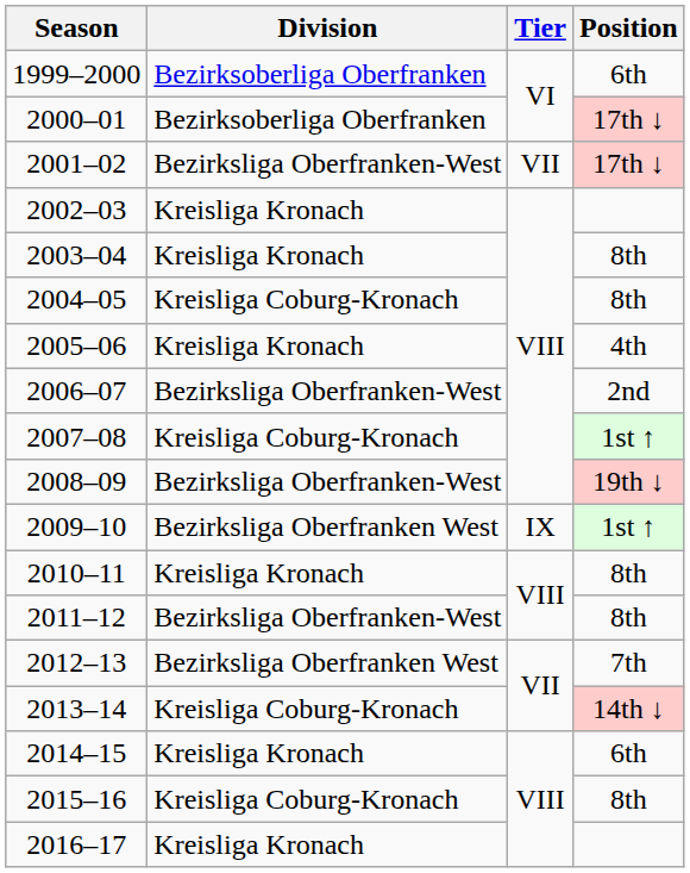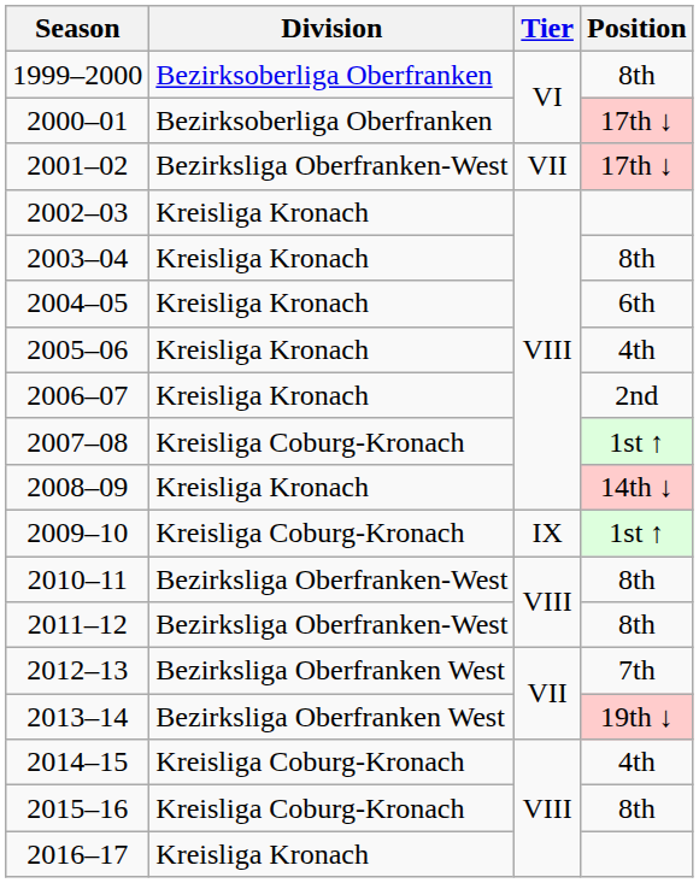 <table class="wikitable">
 <tr>
 <th>Season</th>
 <th>Division</th>
 <th><a href='#'>Tier</a></th>
 <th>Position</th>
 </tr>
 <tr align="center">
 <td>1999–2000</td>
 <td align="left"><a href='#'>Bezirksoberliga Oberfranken</a></td>
 <td rowspan=2>VI</td>
-<td>6th</td>
+<td>8th</td>
 </tr>
 <tr align="center">
 <td>2000–01</td>
 <td align="left">Bezirksoberliga Oberfranken</td>
 <td style="background:#ffcccc">17th ↓</td>
 </tr>
 <tr align="center">
 <td>2001–02</td>
 <td align="left">Bezirksliga Oberfranken-West</td>
 <td>VII</td>
 <td style="background:#ffcccc">17th ↓</td>
 </tr>
 <tr align="center">
 <td>2002–03</td>
 <td align="left">Kreisliga Kronach</td>
 <td rowspan=7>VIII</td>
 <td></td>
 </tr>
 <tr align="center">
 <td>2003–04</td>
 <td align="left">Kreisliga Kronach</td>
 <td>8th</td>
 </tr>
 <tr align="center">
 <td>2004–05</td>
-<td align="left">Kreisliga Coburg-Kronach</td>
-<td>8th</td>
+<td align="left">Kreisliga Kronach</td>
+<td>6th</td>
 </tr>
 <tr align="center">
 <td>2005–06</td>
 <td align="left">Kreisliga Kronach</td>
 <td>4th</td>
 </tr>
 <tr align="center">
 <td>2006–07</td>
-<td align="left">Bezirksliga Oberfranken-West</td>
+<td align="left">Kreisliga Kronach</td>
 <td>2nd</td>
 </tr>
 <tr align="center">
 <td>2007–08</td>
 <td align="left">Kreisliga Coburg-Kronach</td>
 <td style="background:#ddffdd">1st ↑</td>
 </tr>
 <tr align="center">
 <td>2008–09</td>
-<td align="left">Bezirksliga Oberfranken-West</td>
-<td style="background:#ffcccc">19th ↓</td>
+<td align="left">Kreisliga Kronach</td>
+<td style="background:#ffcccc">14th ↓</td>
 </tr>
 <tr align="center">
 <td>2009–10</td>
-<td align="left">Bezirksliga Oberfranken West</td>
+<td align="left">Kreisliga Coburg-Kronach</td>
 <td>IX</td>
 <td style="background:#ddffdd">1st ↑</td>
 </tr>
 <tr align="center">
 <td>2010–11</td>
-<td align="left">Kreisliga Kronach</td>
+<td align="left">Bezirksliga Oberfranken-West</td>
 <td rowspan=2>VIII</td>
 <td>8th</td>
 </tr>
 <tr align="center">
 <td>2011–12</td>
 <td align="left">Bezirksliga Oberfranken-West</td>
 <td>8th</td>
 </tr>
 <tr align="center">
 <td>2012–13</td>
 <td align="left">Bezirksliga Oberfranken West</td>
 <td rowspan=2>VII</td>
 <td>7th</td>
 </tr>
 <tr align="center">
 <td>2013–14</td>
-<td align="left">Kreisliga Coburg-Kronach</td>
-<td style="background:#ffcccc">14th ↓</td>
+<td align="left">Bezirksliga Oberfranken West</td>
+<td style="background:#ffcccc">19th ↓</td>
 </tr>
 <tr align="center">
 <td>2014–15</td>
-<td align="left">Kreisliga Kronach</td>
+<td align="left">Kreisliga Coburg-Kronach</td>
 <td rowspan=3>VIII</td>
-<td>6th</td>
+<td>4th</td>
 </tr>
 <tr align="center">
 <td>2015–16</td>
 <td align="left">Kreisliga Coburg-Kronach</td>
 <td>8th</td>
 </tr>
 <tr align="center">
 <td>2016–17</td>
 <td align="left">Kreisliga Kronach</td>
 <td></td>
 </tr>
 </table>
